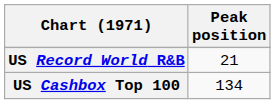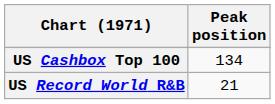 <table class="wikitable sortable plainrowheaders">
 <tr>
 <th scope="col">Chart (1971)</th>
 <th scope="col">Peak<br>position</th>
 </tr>
 <tr>
 </tr>
 <tr>
 </tr>
 <tr>
+<th scope="row">US <a href='#'><em>Cashbox</em></a> Top 100</th>
+<td style="text-align:center;">134</td>
+</tr>
+<tr>
 <th scope="row">US <a href='#'><em>Record World</em> R&B</a></th>
 <td style="text-align:center;">21</td>
 </tr>
-<tr>
-<th scope="row">US <a href='#'><em>Cashbox</em></a> Top 100</th>
-<td style="text-align:center;">134</td>
-</tr>
 </table>
